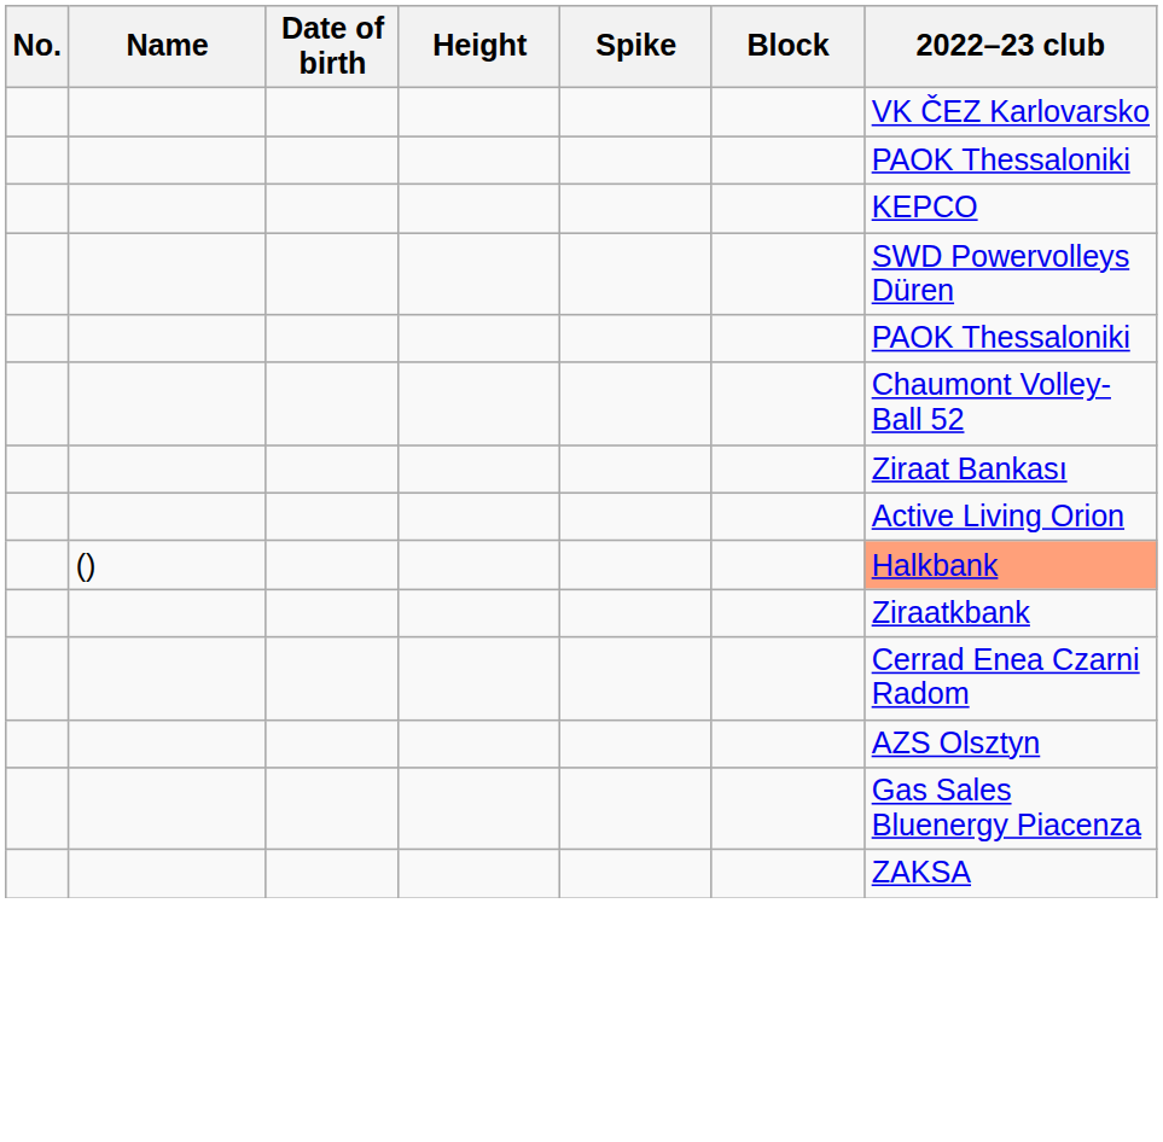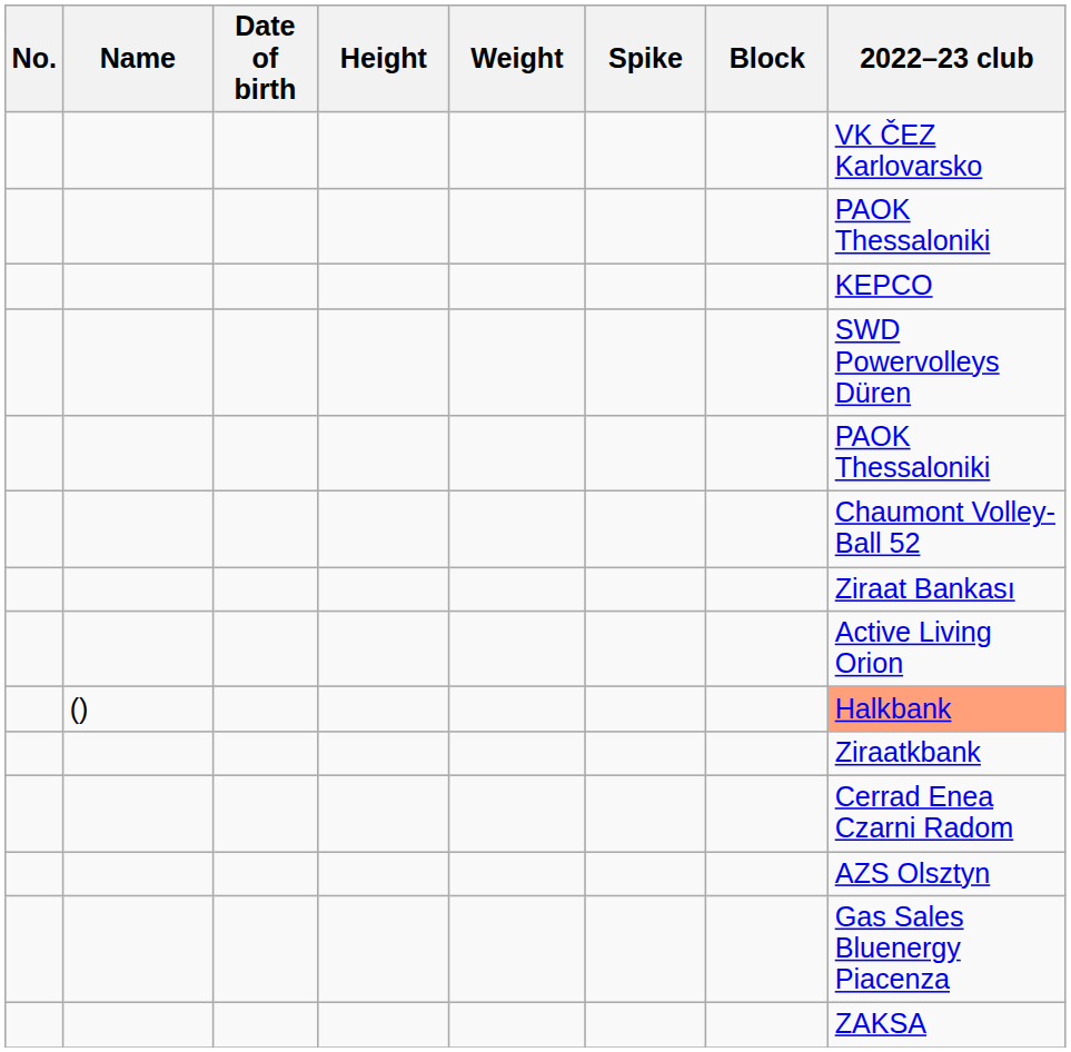 <table class="wikitable sortable" style="font-size:100%; text-align:center;">
 <tr>
 <th>No.</th>
 <th style="width:14em">Name</th>
 <th style="width:8em">Date of birth</th>
 <th style="width:9em">Height</th>
+<th style="width:9em">Weight</th>
 <th style="width:9em">Spike</th>
 <th style="width:9em">Block</th>
 <th style="width:17em">2022–23 club</th>
 </tr>
 <tr>
 <td></td>
 <td style="text-align:left;"></td>
 <td style="text-align:right;"></td>
+<td></td>
 <td></td>
 <td></td>
 <td></td>
 <td style="text-align:left;"> <a href='#'>VK ČEZ Karlovarsko</a></td>
 </tr>
 <tr>
 <td></td>
 <td style="text-align:left;"></td>
 <td style="text-align:right;"></td>
 <td></td>
 <td></td>
 <td></td>
+<td></td>
 <td style="text-align:left;"> <a href='#'>PAOK Thessaloniki</a></td>
 </tr>
 <tr>
 <td></td>
 <td style="text-align:left;"></td>
 <td style="text-align:right;"></td>
+<td></td>
 <td></td>
 <td></td>
 <td></td>
 <td style="text-align:left;"> <a href='#'>KEPCO</a></td>
 </tr>
 <tr>
 <td></td>
 <td style="text-align:left;"></td>
 <td style="text-align:right;"></td>
 <td></td>
 <td></td>
 <td></td>
+<td></td>
 <td style="text-align:left;"> <a href='#'>SWD Powervolleys Düren</a></td>
 </tr>
 <tr>
 <td></td>
 <td style="text-align:left;"></td>
 <td style="text-align:right;"></td>
+<td></td>
 <td></td>
 <td></td>
 <td></td>
 <td style="text-align:left;"> <a href='#'>PAOK Thessaloniki</a></td>
 </tr>
 <tr>
 <td></td>
 <td style="text-align:left;"></td>
 <td style="text-align:right;"></td>
 <td></td>
 <td></td>
 <td></td>
+<td></td>
 <td style="text-align:left;"> <a href='#'>Chaumont Volley-Ball 52</a></td>
 </tr>
 <tr>
 <td></td>
 <td style="text-align:left;"></td>
 <td style="text-align:right;"></td>
+<td></td>
 <td></td>
 <td></td>
 <td></td>
 <td style="text-align:left;"> <a href='#'>Ziraat Bankası</a></td>
 </tr>
 <tr>
 <td></td>
 <td style="text-align:left;"></td>
 <td style="text-align:right;"></td>
 <td></td>
 <td></td>
 <td></td>
+<td></td>
 <td style="text-align:left;"> <a href='#'>Active Living Orion</a></td>
 </tr>
 <tr>
 <td></td>
 <td style="text-align:left;"> ()</td>
 <td style="text-align:right;"></td>
+<td></td>
 <td></td>
 <td></td>
 <td></td>
 <td style="background: lightsalmon; text-align:left;"> <a href='#'>Halkbank</a></td>
 </tr>
 <tr>
 <td></td>
 <td style="text-align:left;"></td>
 <td style="text-align:right;"></td>
 <td></td>
 <td></td>
 <td></td>
+<td></td>
 <td style="text-align:left;"> <a href='#'>Ziraatkbank</a></td>
 </tr>
 <tr>
 <td></td>
 <td style="text-align:left;"></td>
 <td style="text-align:right;"></td>
+<td></td>
 <td></td>
 <td></td>
 <td></td>
 <td style="text-align:left;"> <a href='#'>Cerrad Enea Czarni Radom</a></td>
 </tr>
 <tr>
 <td></td>
 <td style="text-align:left;"></td>
 <td style="text-align:right;"></td>
 <td></td>
 <td></td>
 <td></td>
+<td></td>
 <td style="text-align:left;"> <a href='#'>AZS Olsztyn</a></td>
 </tr>
 <tr>
 <td></td>
 <td style="text-align:left;"></td>
 <td style="text-align:right;"></td>
+<td></td>
 <td></td>
 <td></td>
 <td></td>
 <td style="text-align:left;"> <a href='#'>Gas Sales Bluenergy Piacenza</a></td>
 </tr>
 <tr>
 <td></td>
 <td style="text-align:left;"></td>
 <td style="text-align:right;"></td>
 <td></td>
 <td></td>
 <td></td>
+<td></td>
 <td style="text-align:left;"> <a href='#'>ZAKSA</a></td>
 </tr>
 </table>
